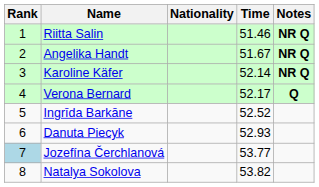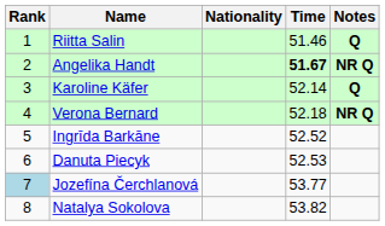 <table class="wikitable sortable" style="text-align:center">
 <tr>
 <th>Rank</th>
 <th>Name</th>
 <th>Nationality</th>
 <th>Time</th>
 <th>Notes</th>
 </tr>
 <tr bgcolor=ccffcc>
 <td>1</td>
 <td align=left><a href='#'>Riitta Salin</a></td>
 <td align=left></td>
 <td>51.46</td>
-<td><strong>NR Q</strong></td>
+<td><strong>Q</strong></td>
 </tr>
 <tr bgcolor=ccffcc>
 <td>2</td>
 <td align=left><a href='#'>Angelika Handt</a></td>
 <td align=left></td>
-<td>51.67</td>
+<td><strong>51.67</strong></td>
 <td><strong>NR Q</strong></td>
 </tr>
 <tr bgcolor=ccffcc>
 <td>3</td>
 <td align=left><a href='#'>Karoline Käfer</a></td>
 <td align=left></td>
 <td>52.14</td>
-<td><strong>NR Q</strong></td>
+<td><strong>Q</strong></td>
 </tr>
 <tr bgcolor=ccffcc>
 <td>4</td>
 <td align=left><a href='#'>Verona Bernard</a></td>
 <td align=left></td>
-<td>52.17</td>
-<td><strong>Q</strong></td>
+<td>52.18</td>
+<td><strong>NR Q</strong></td>
 </tr>
 <tr>
 <td>5</td>
 <td align=left><a href='#'>Ingrīda Barkāne</a></td>
 <td align=left></td>
 <td>52.52</td>
 <td></td>
 </tr>
 <tr>
 <td>6</td>
 <td align=left><a href='#'>Danuta Piecyk</a></td>
 <td align=left></td>
-<td>52.93</td>
+<td>52.53</td>
 <td></td>
 </tr>
 <tr>
 <td style="background: lightblue;">7</td>
 <td align=left><a href='#'>Jozefína Čerchlanová</a></td>
 <td align=left></td>
 <td>53.77</td>
 <td></td>
 </tr>
 <tr>
 <td>8</td>
 <td align=left><a href='#'>Natalya Sokolova</a></td>
 <td align=left></td>
 <td>53.82</td>
 <td></td>
 </tr>
 </table>
